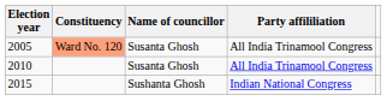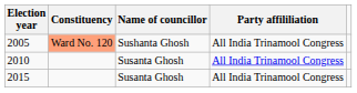 <table class="wikitable"ìÍĦĤĠčw>
 <tr>
 <th>Election<br> year</th>
 <th>Constituency</th>
 <th>Name of councillor</th>
 <th>Party affililiation</th>
 </tr>
 <tr>
 <td>2005</td>
 <td style="background: lightsalmon;">Ward No. 120</td>
-<td>Susanta Ghosh</td>
+<td>Sushanta Ghosh</td>
 <td>All India Trinamool Congress</td>
 <td></td>
 </tr>
 <tr>
 <td>2010</td>
 <td></td>
 <td>Susanta Ghosh</td>
 <td><a href='#'>All India Trinamool Congress</a></td>
 <td></td>
 </tr>
 <tr>
 <td>2015</td>
 <td></td>
-<td>Sushanta Ghosh</td>
-<td><a href='#'>Indian National Congress</a></td>
+<td>Susanta Ghosh</td>
+<td>All India Trinamool Congress</td>
 <td></td>
 </tr>
 </table>
